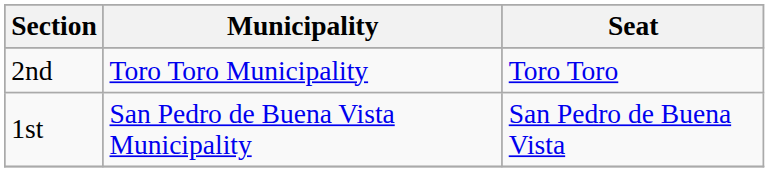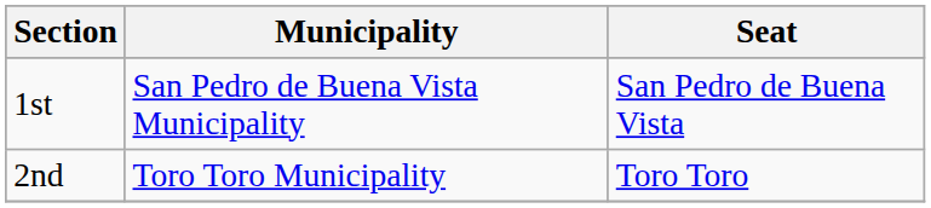 <table class="wikitable" border="1" style="width:35%;" border="1">
 <tr bgcolor=silver>
 <th>Section</th>
 <th>Municipality</th>
 <th>Seat</th>
 </tr>
 <tr>
+<td>1st</td>
+<td><a href='#'>San Pedro de Buena Vista Municipality</a></td>
+<td><a href='#'>San Pedro de Buena Vista</a></td>
+</tr>
+<tr>
 <td>2nd</td>
 <td><a href='#'>Toro Toro Municipality</a></td>
 <td><a href='#'>Toro Toro</a></td>
 </tr>
 <tr>
-<td>1st</td>
-<td><a href='#'>San Pedro de Buena Vista Municipality</a></td>
-<td><a href='#'>San Pedro de Buena Vista</a></td>
-</tr>
-<tr>
 </tr>
 </table>
